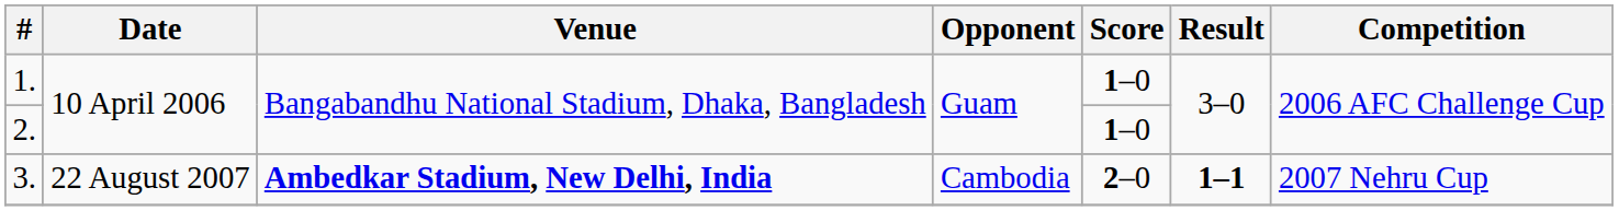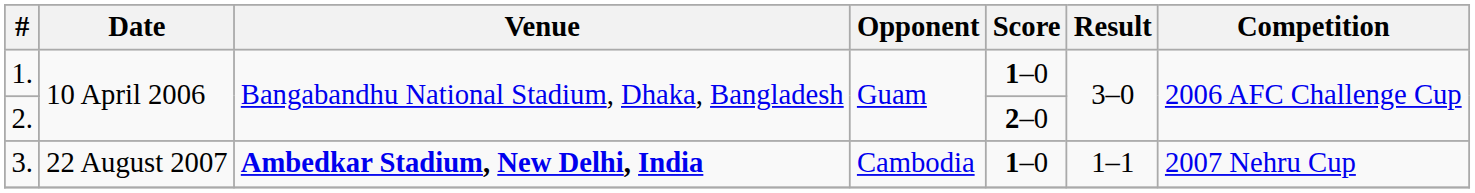 <table class="wikitable">
 <tr>
 <th>#</th>
 <th>Date</th>
 <th>Venue</th>
 <th>Opponent</th>
 <th>Score</th>
 <th>Result</th>
 <th>Competition</th>
 </tr>
 <tr>
 <td>1.</td>
 <td rowspan=2>10 April 2006</td>
 <td rowspan=2><a href='#'>Bangabandhu National Stadium</a>, <a href='#'>Dhaka</a>, <a href='#'>Bangladesh</a></td>
 <td rowspan=2> <a href='#'>Guam</a></td>
 <td align=center><strong>1</strong>–0</td>
 <td rowspan=2 align=center>3–0</td>
 <td rowspan=2><a href='#'>2006 AFC Challenge Cup</a></td>
 </tr>
 <tr>
 <td>2.</td>
-<td align=center><strong>1</strong>–0</td>
+<td align=center><strong>2</strong>–0</td>
 </tr>
 <tr>
 <td>3.</td>
 <td>22 August 2007</td>
 <td><strong><a href='#'>Ambedkar Stadium</a>, <a href='#'>New Delhi</a>, <a href='#'>India</a></strong></td>
 <td> <a href='#'>Cambodia</a></td>
-<td align=center><strong>2</strong>–0</td>
-<td align=center><strong>1–1</strong></td>
+<td align=center><strong>1</strong>–0</td>
+<td align=center>1–1</td>
 <td><a href='#'>2007 Nehru Cup</a></td>
 </tr>
 <tr>
 </tr>
 </table>
